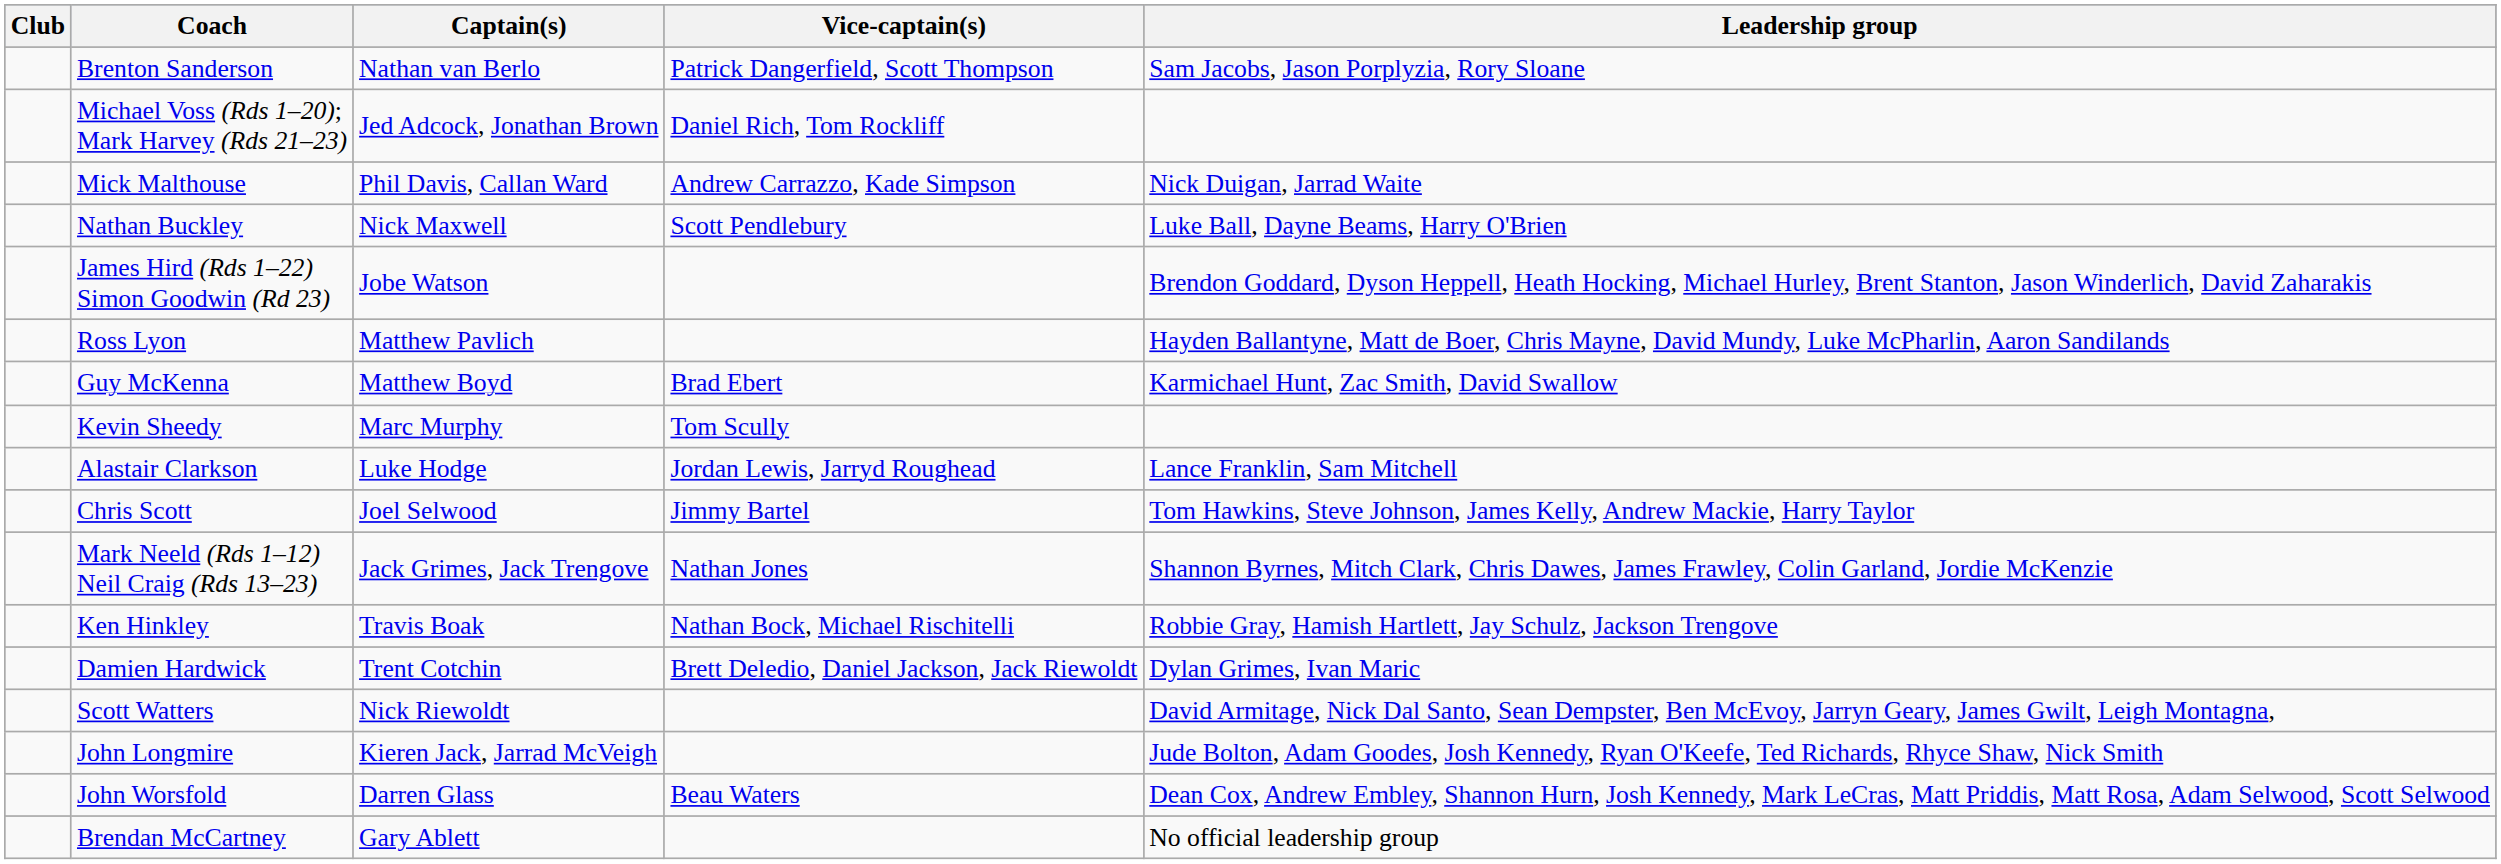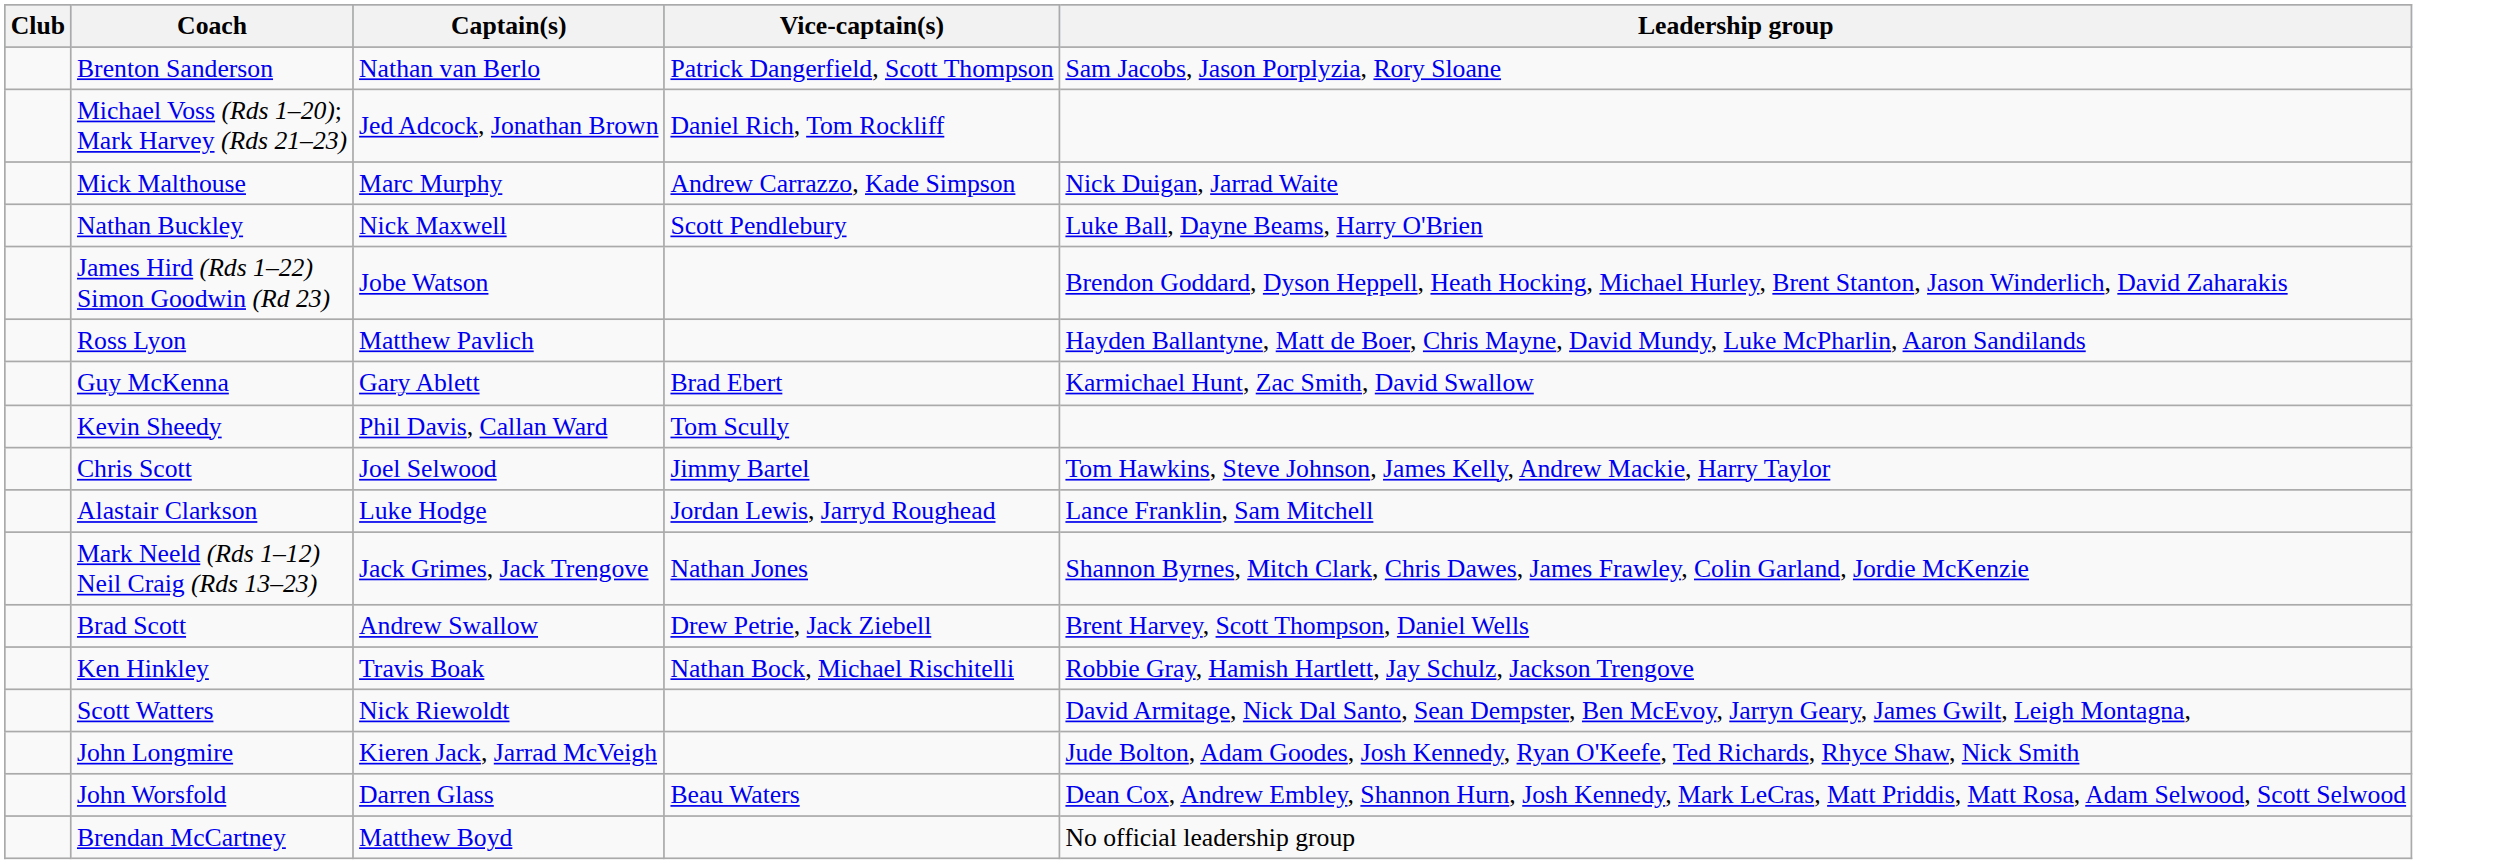 <table class="wikitable"  style="font-size:95%;">
 <tr style="background:#C1D8FF;">
 <th>Club</th>
 <th>Coach</th>
 <th>Captain(s)</th>
 <th>Vice-captain(s)</th>
 <th>Leadership group</th>
 </tr>
 <tr>
 <td></td>
 <td><a href='#'>Brenton Sanderson</a></td>
 <td><a href='#'>Nathan van Berlo</a></td>
 <td><a href='#'>Patrick Dangerfield</a>, <a href='#'>Scott Thompson</a></td>
 <td><a href='#'>Sam Jacobs</a>, <a href='#'>Jason Porplyzia</a>, <a href='#'>Rory Sloane</a></td>
 </tr>
 <tr>
 <td></td>
 <td><a href='#'>Michael Voss</a> <em>(Rds 1–20)</em>;<br><a href='#'>Mark Harvey</a> <em>(Rds 21–23)</em></td>
 <td><a href='#'>Jed Adcock</a>, <a href='#'>Jonathan Brown</a></td>
 <td><a href='#'>Daniel Rich</a>, <a href='#'>Tom Rockliff</a></td>
 <td></td>
 </tr>
 <tr>
 <td></td>
 <td><a href='#'>Mick Malthouse</a></td>
-<td><a href='#'>Phil Davis</a>, <a href='#'>Callan Ward</a></td>
+<td><a href='#'>Marc Murphy</a></td>
 <td><a href='#'>Andrew Carrazzo</a>, <a href='#'>Kade Simpson</a></td>
 <td><a href='#'>Nick Duigan</a>, <a href='#'>Jarrad Waite</a></td>
 </tr>
 <tr>
 <td></td>
 <td><a href='#'>Nathan Buckley</a></td>
 <td><a href='#'>Nick Maxwell</a></td>
 <td><a href='#'>Scott Pendlebury</a></td>
 <td><a href='#'>Luke Ball</a>, <a href='#'>Dayne Beams</a>, <a href='#'>Harry O'Brien</a></td>
 </tr>
 <tr>
 <td></td>
 <td><a href='#'>James Hird</a> <em>(Rds 1–22)</em><br><a href='#'>Simon Goodwin</a> <em>(Rd 23)</em></td>
 <td><a href='#'>Jobe Watson</a></td>
 <td></td>
 <td><a href='#'>Brendon Goddard</a>, <a href='#'>Dyson Heppell</a>, <a href='#'>Heath Hocking</a>, <a href='#'>Michael Hurley</a>, <a href='#'>Brent Stanton</a>, <a href='#'>Jason Winderlich</a>, <a href='#'>David Zaharakis</a></td>
 </tr>
 <tr>
 <td></td>
 <td><a href='#'>Ross Lyon</a></td>
 <td><a href='#'>Matthew Pavlich</a></td>
 <td></td>
 <td><a href='#'>Hayden Ballantyne</a>, <a href='#'>Matt de Boer</a>, <a href='#'>Chris Mayne</a>, <a href='#'>David Mundy</a>, <a href='#'>Luke McPharlin</a>, <a href='#'>Aaron Sandilands</a></td>
 </tr>
 <tr>
 <td></td>
 <td><a href='#'>Guy McKenna</a></td>
-<td><a href='#'>Matthew Boyd</a></td>
+<td><a href='#'>Gary Ablett</a></td>
 <td><a href='#'>Brad Ebert</a></td>
 <td><a href='#'>Karmichael Hunt</a>, <a href='#'>Zac Smith</a>, <a href='#'>David Swallow</a></td>
 </tr>
 <tr>
 <td></td>
 <td><a href='#'>Kevin Sheedy</a></td>
-<td><a href='#'>Marc Murphy</a></td>
+<td><a href='#'>Phil Davis</a>, <a href='#'>Callan Ward</a></td>
 <td><a href='#'>Tom Scully</a></td>
 <td></td>
+</tr>
+<tr>
+<td></td>
+<td><a href='#'>Chris Scott</a></td>
+<td><a href='#'>Joel Selwood</a></td>
+<td><a href='#'>Jimmy Bartel</a></td>
+<td><a href='#'>Tom Hawkins</a>, <a href='#'>Steve Johnson</a>, <a href='#'>James Kelly</a>, <a href='#'>Andrew Mackie</a>, <a href='#'>Harry Taylor</a></td>
 </tr>
 <tr>
 <td></td>
 <td><a href='#'>Alastair Clarkson</a></td>
 <td><a href='#'>Luke Hodge</a></td>
 <td><a href='#'>Jordan Lewis</a>, <a href='#'>Jarryd Roughead</a></td>
 <td><a href='#'>Lance Franklin</a>, <a href='#'>Sam Mitchell</a></td>
 </tr>
 <tr>
 <td></td>
-<td><a href='#'>Chris Scott</a></td>
-<td><a href='#'>Joel Selwood</a></td>
-<td><a href='#'>Jimmy Bartel</a></td>
-<td><a href='#'>Tom Hawkins</a>, <a href='#'>Steve Johnson</a>, <a href='#'>James Kelly</a>, <a href='#'>Andrew Mackie</a>, <a href='#'>Harry Taylor</a></td>
-</tr>
-<tr>
-<td></td>
 <td><a href='#'>Mark Neeld</a> <em>(Rds 1–12)</em><br><a href='#'>Neil Craig</a> <em>(Rds 13–23)</em></td>
 <td><a href='#'>Jack Grimes</a>, <a href='#'>Jack Trengove</a></td>
 <td><a href='#'>Nathan Jones</a></td>
 <td><a href='#'>Shannon Byrnes</a>, <a href='#'>Mitch Clark</a>, <a href='#'>Chris Dawes</a>, <a href='#'>James Frawley</a>, <a href='#'>Colin Garland</a>, <a href='#'>Jordie McKenzie</a></td>
 </tr>
 <tr>
 <td></td>
+<td><a href='#'>Brad Scott</a></td>
+<td><a href='#'>Andrew Swallow</a></td>
+<td><a href='#'>Drew Petrie</a>, <a href='#'>Jack Ziebell</a></td>
+<td><a href='#'>Brent Harvey</a>, <a href='#'>Scott Thompson</a>, <a href='#'>Daniel Wells</a></td>
+</tr>
+<tr>
+<td></td>
 <td><a href='#'>Ken Hinkley</a></td>
 <td><a href='#'>Travis Boak</a></td>
 <td><a href='#'>Nathan Bock</a>, <a href='#'>Michael Rischitelli</a></td>
 <td><a href='#'>Robbie Gray</a>, <a href='#'>Hamish Hartlett</a>, <a href='#'>Jay Schulz</a>, <a href='#'>Jackson Trengove</a></td>
-</tr>
-<tr>
-<td></td>
-<td><a href='#'>Damien Hardwick</a></td>
-<td><a href='#'>Trent Cotchin</a></td>
-<td><a href='#'>Brett Deledio</a>, <a href='#'>Daniel Jackson</a>, <a href='#'>Jack Riewoldt</a></td>
-<td><a href='#'>Dylan Grimes</a>, <a href='#'>Ivan Maric</a></td>
 </tr>
 <tr>
 <td></td>
 <td><a href='#'>Scott Watters</a></td>
 <td><a href='#'>Nick Riewoldt</a></td>
 <td></td>
 <td><a href='#'>David Armitage</a>, <a href='#'>Nick Dal Santo</a>, <a href='#'>Sean Dempster</a>, <a href='#'>Ben McEvoy</a>, <a href='#'>Jarryn Geary</a>, <a href='#'>James Gwilt</a>, <a href='#'>Leigh Montagna</a>,</td>
 </tr>
 <tr>
 <td></td>
 <td><a href='#'>John Longmire</a></td>
 <td><a href='#'>Kieren Jack</a>, <a href='#'>Jarrad McVeigh</a></td>
 <td></td>
 <td><a href='#'>Jude Bolton</a>, <a href='#'>Adam Goodes</a>, <a href='#'>Josh Kennedy</a>, <a href='#'>Ryan O'Keefe</a>, <a href='#'>Ted Richards</a>, <a href='#'>Rhyce Shaw</a>, <a href='#'>Nick Smith</a></td>
 </tr>
 <tr>
 <td></td>
 <td><a href='#'>John Worsfold</a></td>
 <td><a href='#'>Darren Glass</a></td>
 <td><a href='#'>Beau Waters</a></td>
 <td><a href='#'>Dean Cox</a>, <a href='#'>Andrew Embley</a>, <a href='#'>Shannon Hurn</a>, <a href='#'>Josh Kennedy</a>, <a href='#'>Mark LeCras</a>, <a href='#'>Matt Priddis</a>, <a href='#'>Matt Rosa</a>, <a href='#'>Adam Selwood</a>, <a href='#'>Scott Selwood</a></td>
 </tr>
 <tr>
 <td></td>
 <td><a href='#'>Brendan McCartney</a></td>
-<td><a href='#'>Gary Ablett</a></td>
+<td><a href='#'>Matthew Boyd</a></td>
 <td></td>
 <td>No official leadership group</td>
 </tr>
 </table>
